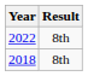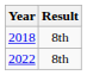 <table class="wikitable" style="text-align:center">
 <tr>
 <th>Year</th>
 <th>Result</th>
 </tr>
 <tr>
+<td><a href='#'>2018</a></td>
+<td>8th</td>
+</tr>
+<tr>
 <td><a href='#'>2022</a></td>
 <td>8th</td>
 </tr>
-<tr>
-<td><a href='#'>2018</a></td>
-<td>8th</td>
-</tr>
 </table>
